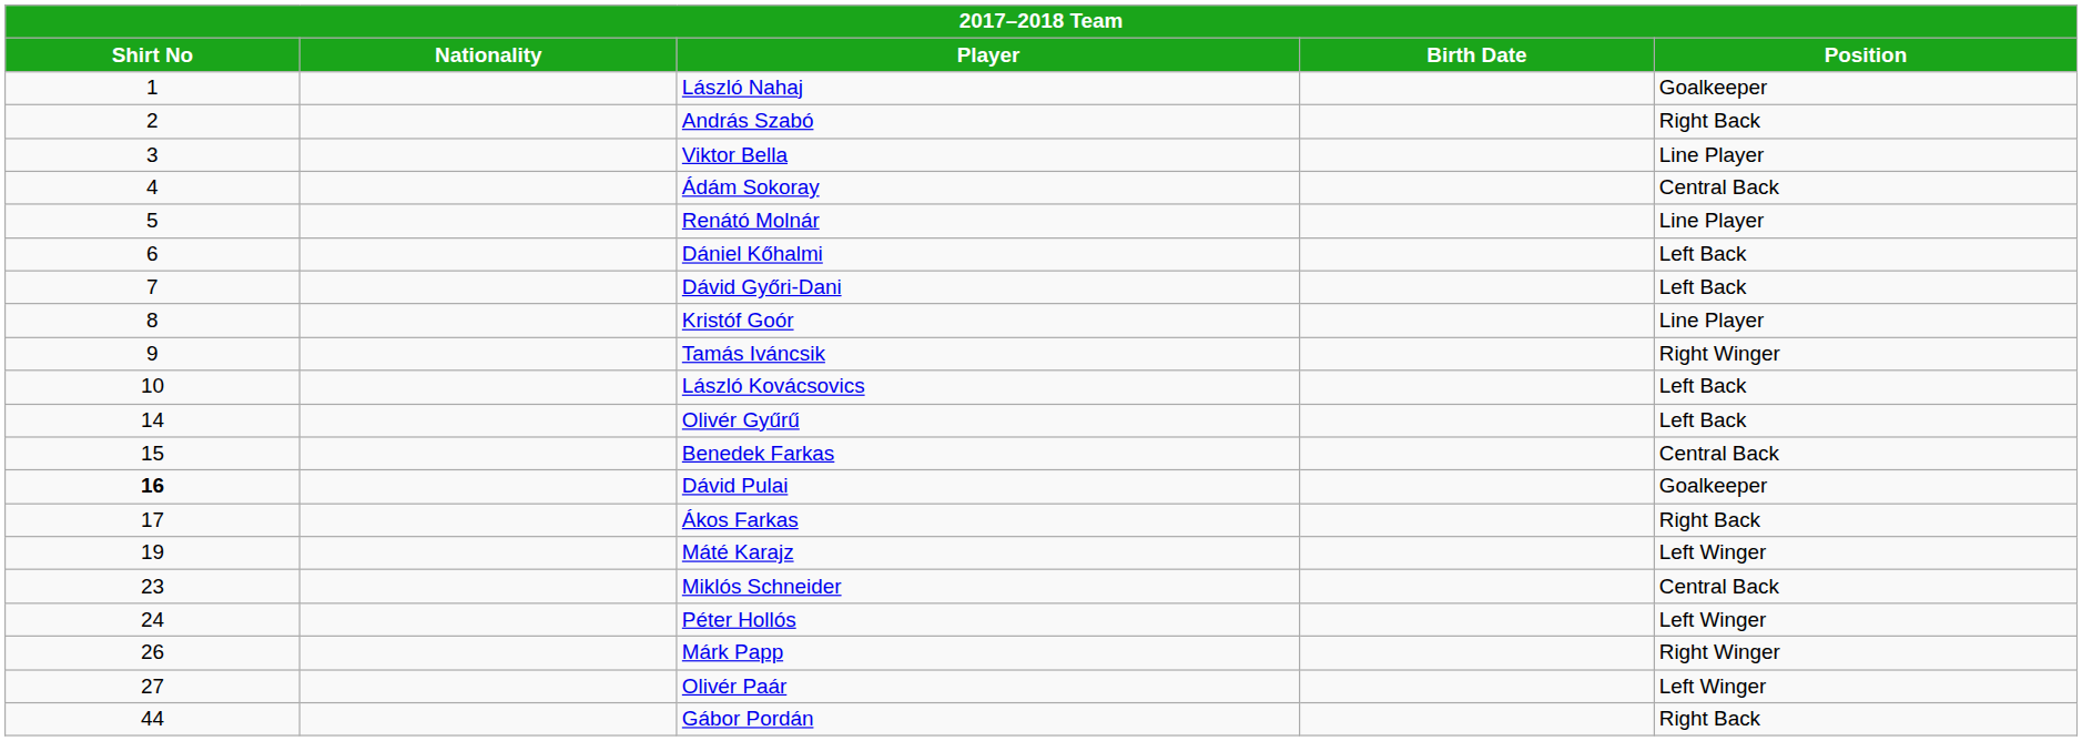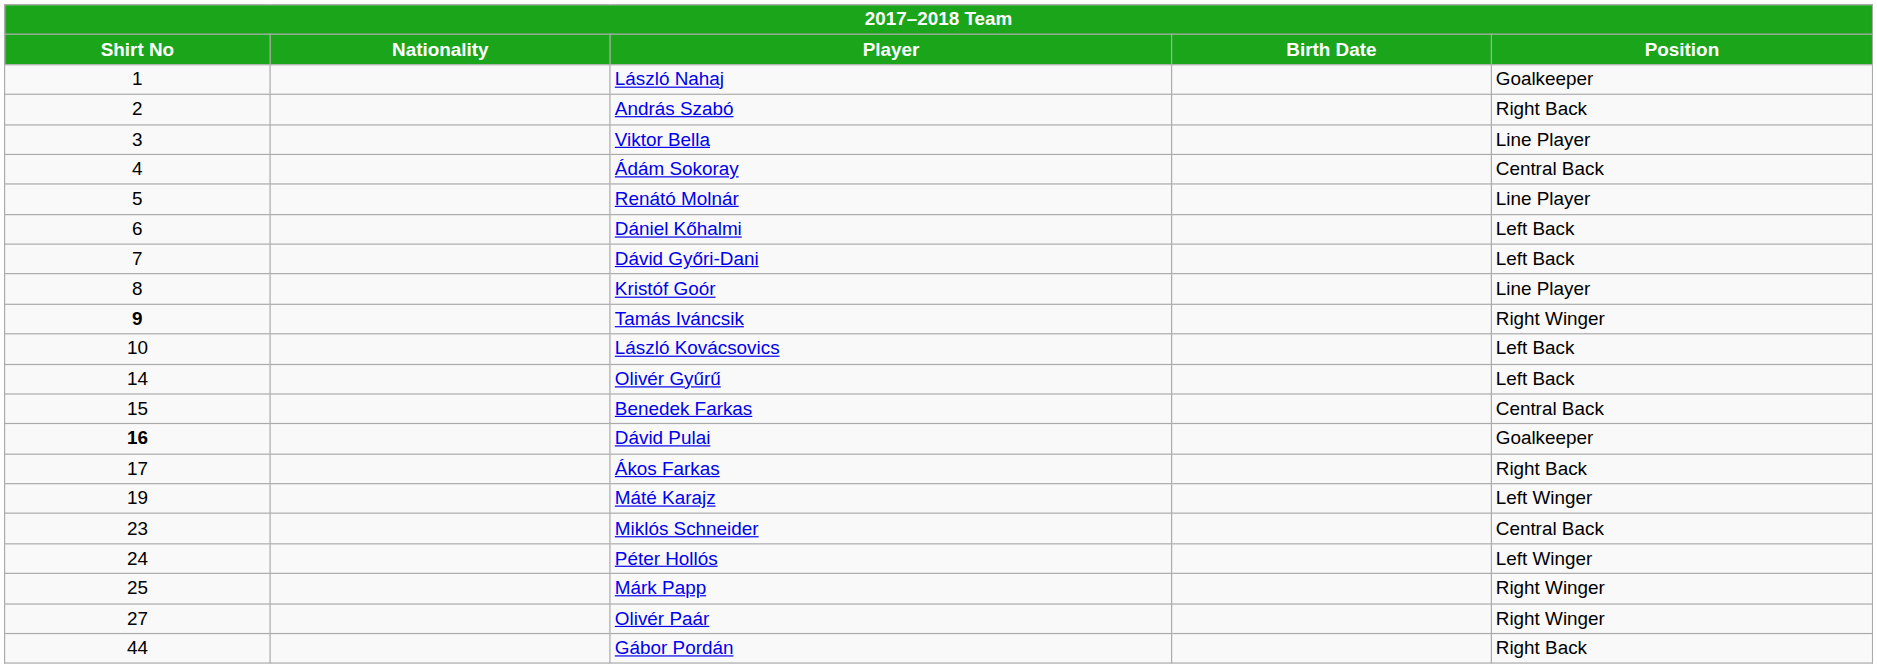 <table class="wikitable collapsible collapsed" style="width:100%">
 <tr>
 <th colspan=5 style="background-color:#1AA51A;color:white;text-align:center;"><strong>2017–2018 Team</strong></th>
 </tr>
 <tr>
 <th style="color:white; background:#1AA51A">Shirt No</th>
 <th style="color:white; background:#1AA51A">Nationality</th>
 <th style="color:white; background:#1AA51A">Player</th>
 <th style="color:white; background:#1AA51A">Birth Date</th>
 <th style="color:white; background:#1AA51A">Position</th>
 </tr>
 <tr>
 <td align=center>1</td>
 <td></td>
 <td><a href='#'>László Nahaj</a></td>
 <td></td>
 <td>Goalkeeper</td>
 </tr>
 <tr>
 <td align=center>2</td>
 <td></td>
 <td><a href='#'>András Szabó</a></td>
 <td></td>
 <td>Right Back</td>
 </tr>
 <tr>
 <td align=center>3</td>
 <td></td>
 <td><a href='#'>Viktor Bella</a></td>
 <td></td>
 <td>Line Player</td>
 </tr>
 <tr>
 <td align=center>4</td>
 <td></td>
 <td><a href='#'>Ádám Sokoray</a></td>
 <td></td>
 <td>Central Back</td>
 </tr>
 <tr>
 <td align=center>5</td>
 <td></td>
 <td><a href='#'>Renátó Molnár</a></td>
 <td></td>
 <td>Line Player</td>
 </tr>
 <tr>
 <td align=center>6</td>
 <td></td>
 <td><a href='#'>Dániel Kőhalmi</a></td>
 <td></td>
 <td>Left Back</td>
 </tr>
 <tr>
 <td align=center>7</td>
 <td></td>
 <td><a href='#'>Dávid Győri-Dani</a></td>
 <td></td>
 <td>Left Back</td>
 </tr>
 <tr>
 <td align=center>8</td>
 <td></td>
 <td><a href='#'>Kristóf Goór</a></td>
 <td></td>
 <td>Line Player</td>
 </tr>
 <tr>
-<td align=center>9</td>
+<td align=center><strong>9</strong></td>
 <td></td>
 <td><a href='#'>Tamás Iváncsik</a></td>
 <td></td>
 <td>Right Winger</td>
 </tr>
 <tr>
 <td align=center>10</td>
 <td></td>
 <td><a href='#'>László Kovácsovics</a></td>
 <td></td>
 <td>Left Back</td>
 </tr>
 <tr>
 <td align=center>14</td>
 <td></td>
 <td><a href='#'>Olivér Gyűrű</a></td>
 <td></td>
 <td>Left Back</td>
 </tr>
 <tr>
 <td align=center>15</td>
 <td></td>
 <td><a href='#'>Benedek Farkas</a></td>
 <td></td>
 <td>Central Back</td>
 </tr>
 <tr>
 <td align=center><strong>16</strong></td>
 <td></td>
 <td><a href='#'>Dávid Pulai</a></td>
 <td></td>
 <td>Goalkeeper</td>
 </tr>
 <tr>
 <td align=center>17</td>
 <td></td>
 <td><a href='#'>Ákos Farkas</a></td>
 <td></td>
 <td>Right Back</td>
 </tr>
 <tr>
 <td align=center>19</td>
 <td></td>
 <td><a href='#'>Máté Karajz</a></td>
 <td></td>
 <td>Left Winger</td>
 </tr>
 <tr>
 <td align=center>23</td>
 <td></td>
 <td><a href='#'>Miklós Schneider</a></td>
 <td></td>
 <td>Central Back</td>
 </tr>
 <tr>
 <td align=center>24</td>
 <td></td>
 <td><a href='#'>Péter Hollós</a></td>
 <td></td>
 <td>Left Winger</td>
 </tr>
 <tr>
-<td align=center>26</td>
+<td align=center>25</td>
 <td></td>
 <td><a href='#'>Márk Papp</a></td>
 <td></td>
 <td>Right Winger</td>
 </tr>
 <tr>
 <td align=center>27</td>
 <td></td>
 <td><a href='#'>Olivér Paár</a></td>
 <td></td>
-<td>Left Winger</td>
+<td>Right Winger</td>
 </tr>
 <tr>
 <td align=center>44</td>
 <td></td>
 <td><a href='#'>Gábor Pordán</a></td>
 <td></td>
 <td>Right Back</td>
 </tr>
 </table>
